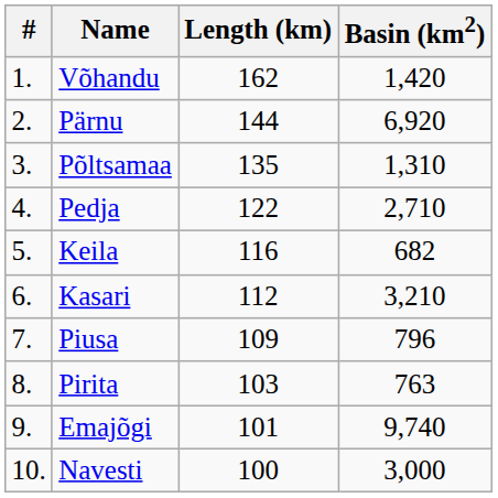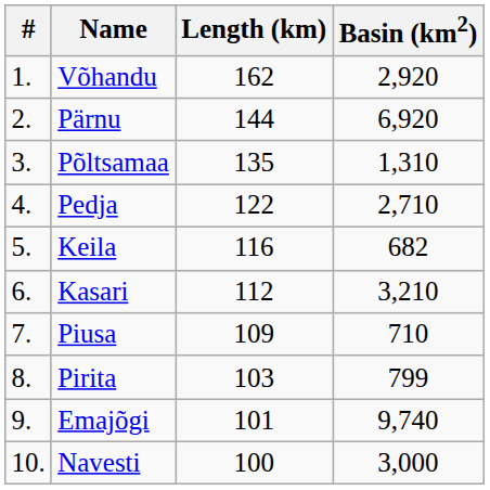 <table class="wikitable sortable">
 <tr>
 <th class="unsortable">#</th>
 <th>Name</th>
 <th>Length (km)</th>
 <th>Basin (km<sup>2</sup>)</th>
 </tr>
 <tr>
 <td>1.</td>
 <td><a href='#'>Võhandu</a></td>
 <td align="center">162</td>
-<td align="center">1,420</td>
+<td align="center">2,920</td>
 </tr>
 <tr>
 <td>2.</td>
 <td><a href='#'>Pärnu</a></td>
 <td align="center">144</td>
 <td align="center">6,920</td>
 </tr>
 <tr>
 <td>3.</td>
 <td><a href='#'>Põltsamaa</a></td>
 <td align="center">135</td>
 <td align="center">1,310</td>
 </tr>
 <tr>
 <td>4.</td>
 <td><a href='#'>Pedja</a></td>
 <td align="center">122</td>
 <td align="center">2,710</td>
 </tr>
 <tr>
 <td>5.</td>
 <td><a href='#'>Keila</a></td>
 <td align="center">116</td>
 <td align="center">682</td>
 </tr>
 <tr>
 <td>6.</td>
 <td><a href='#'>Kasari</a></td>
 <td align="center">112</td>
 <td align="center">3,210</td>
 </tr>
 <tr>
 <td>7.</td>
 <td><a href='#'>Piusa</a></td>
 <td align="center">109</td>
-<td align="center">796</td>
+<td align="center">710</td>
 </tr>
 <tr>
 <td>8.</td>
 <td><a href='#'>Pirita</a></td>
 <td align="center">103</td>
-<td align="center">763</td>
+<td align="center">799</td>
 </tr>
 <tr>
 <td>9.</td>
 <td><a href='#'>Emajõgi</a></td>
 <td align="center">101</td>
 <td align="center">9,740</td>
 </tr>
 <tr>
 <td>10.</td>
 <td><a href='#'>Navesti</a></td>
 <td align="center">100</td>
 <td align="center">3,000</td>
 </tr>
 </table>
